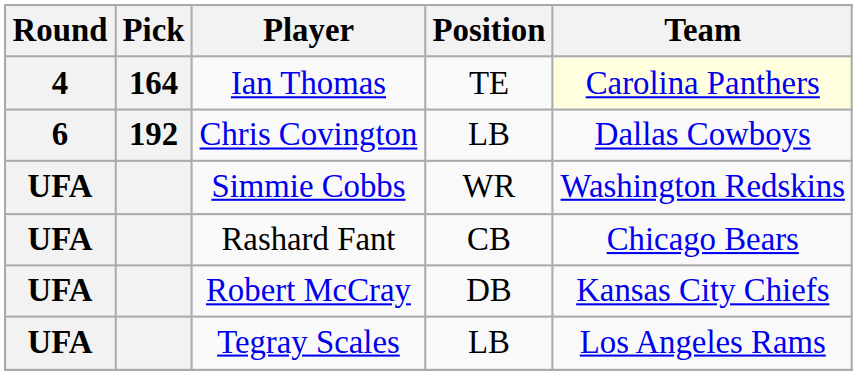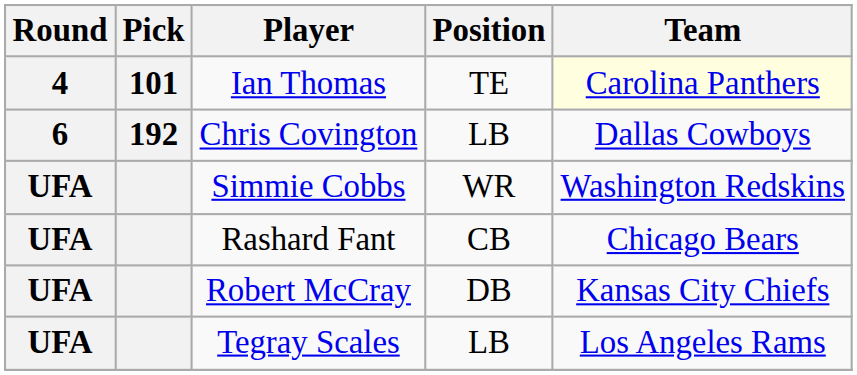 <table class="wikitable" style="text-align:center;">
 <tr>
 <th>Round</th>
 <th>Pick</th>
 <th>Player</th>
 <th>Position</th>
 <th>Team</th>
 </tr>
 <tr>
 <th>4</th>
-<th>164</th>
+<th>101</th>
 <td><a href='#'>Ian Thomas</a></td>
 <td>TE</td>
 <td style="background: lightyellow;"><a href='#'>Carolina Panthers</a></td>
 </tr>
 <tr>
 <th>6</th>
 <th>192</th>
 <td><a href='#'>Chris Covington</a></td>
 <td>LB</td>
 <td><a href='#'>Dallas Cowboys</a></td>
 </tr>
 <tr>
 <th>UFA</th>
 <th></th>
 <td><a href='#'>Simmie Cobbs</a></td>
 <td>WR</td>
 <td><a href='#'>Washington Redskins</a></td>
 </tr>
 <tr>
 <th>UFA</th>
 <th></th>
 <td>Rashard Fant</td>
 <td>CB</td>
 <td><a href='#'>Chicago Bears</a></td>
 </tr>
 <tr>
 <th>UFA</th>
 <th></th>
 <td><a href='#'>Robert McCray</a></td>
 <td>DB</td>
 <td><a href='#'>Kansas City Chiefs</a></td>
 </tr>
 <tr>
 <th>UFA</th>
 <th></th>
 <td><a href='#'>Tegray Scales</a></td>
 <td>LB</td>
 <td><a href='#'>Los Angeles Rams</a></td>
 </tr>
 <tr>
 </tr>
 </table>
